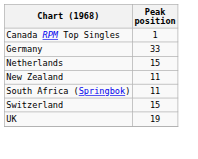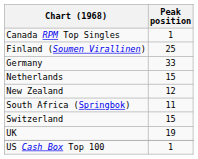 <table class="wikitable sortable">
 <tr>
 <th>Chart (1968)</th>
 <th>Peak<br> position</th>
 </tr>
 <tr>
 <td>Canada <em><a href='#'>RPM</a></em> Top Singles</td>
 <td align="center">1</td>
+</tr>
+<tr>
+<td>Finland (<a href='#'><em>Soumen Virallinen</em></a>)</td>
+<td style="text-align:center;">25</td>
 </tr>
 <tr>
 <td>Germany</td>
 <td align="center">33</td>
 </tr>
 <tr>
 <td>Netherlands</td>
 <td align="center">15</td>
 </tr>
 <tr>
 <td>New Zealand</td>
-<td align="center">11</td>
+<td align="center">12</td>
 </tr>
 <tr>
 <td>South Africa (<a href='#'>Springbok</a>)</td>
 <td align="center">11</td>
 </tr>
 <tr>
 <td>Switzerland</td>
 <td align="center">15</td>
 </tr>
 <tr>
 <td>UK</td>
 <td align="center">19</td>
 </tr>
 <tr>
 </tr>
+<tr>
+<td>US <a href='#'><em>Cash Box</em></a> Top 100</td>
+<td align="center">1</td>
+</tr>
 </table>
